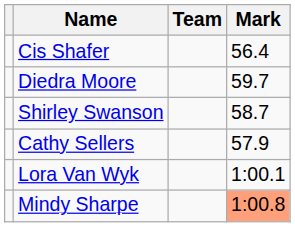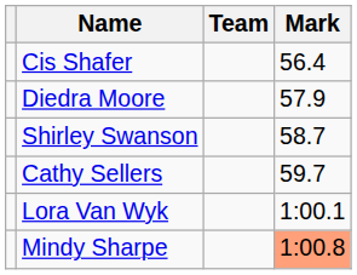 <table class=wikitable>
 <tr>
 <th></th>
 <th>Name</th>
 <th>Team</th>
 <th>Mark</th>
 </tr>
 <tr>
 <td></td>
 <td><a href='#'>Cis Shafer</a></td>
 <td></td>
 <td>56.4</td>
 </tr>
 <tr>
 <td></td>
 <td><a href='#'>Diedra Moore</a></td>
 <td></td>
-<td>59.7</td>
+<td>57.9</td>
 </tr>
 <tr>
 <td></td>
 <td><a href='#'>Shirley Swanson</a></td>
 <td></td>
 <td>58.7</td>
 </tr>
 <tr>
 <td></td>
 <td><a href='#'>Cathy Sellers</a></td>
 <td></td>
-<td>57.9</td>
+<td>59.7</td>
 </tr>
 <tr>
 <td></td>
 <td><a href='#'>Lora Van Wyk</a></td>
 <td></td>
 <td>1:00.1</td>
 </tr>
 <tr>
 <td></td>
 <td><a href='#'>Mindy Sharpe</a></td>
 <td></td>
 <td style="background: lightsalmon;">1:00.8</td>
 </tr>
 </table>
